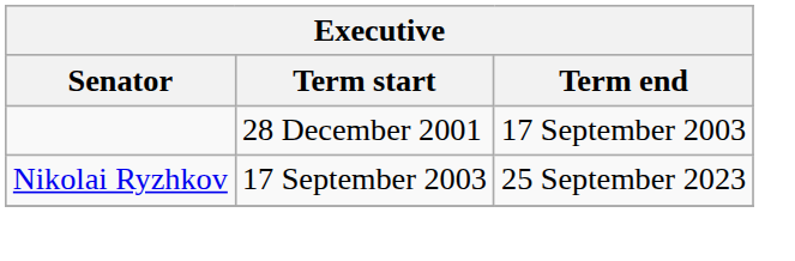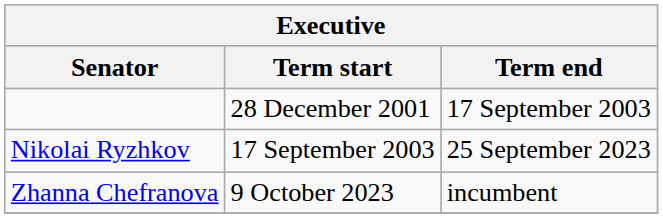 <table class="wikitable sortable">
 <tr>
 <th colspan=3>Executive</th>
 </tr>
 <tr>
 <th>Senator</th>
 <th>Term start</th>
 <th>Term end</th>
 </tr>
 <tr>
 <td></td>
 <td>28 December 2001</td>
 <td>17 September 2003</td>
 </tr>
 <tr>
 <td><a href='#'>Nikolai Ryzhkov</a></td>
 <td>17 September 2003</td>
 <td>25 September 2023</td>
 </tr>
 <tr>
+<td><a href='#'>Zhanna Chefranova</a></td>
+<td>9 October 2023</td>
+<td>incumbent</td>
+</tr>
+<tr>
 </tr>
 </table>
